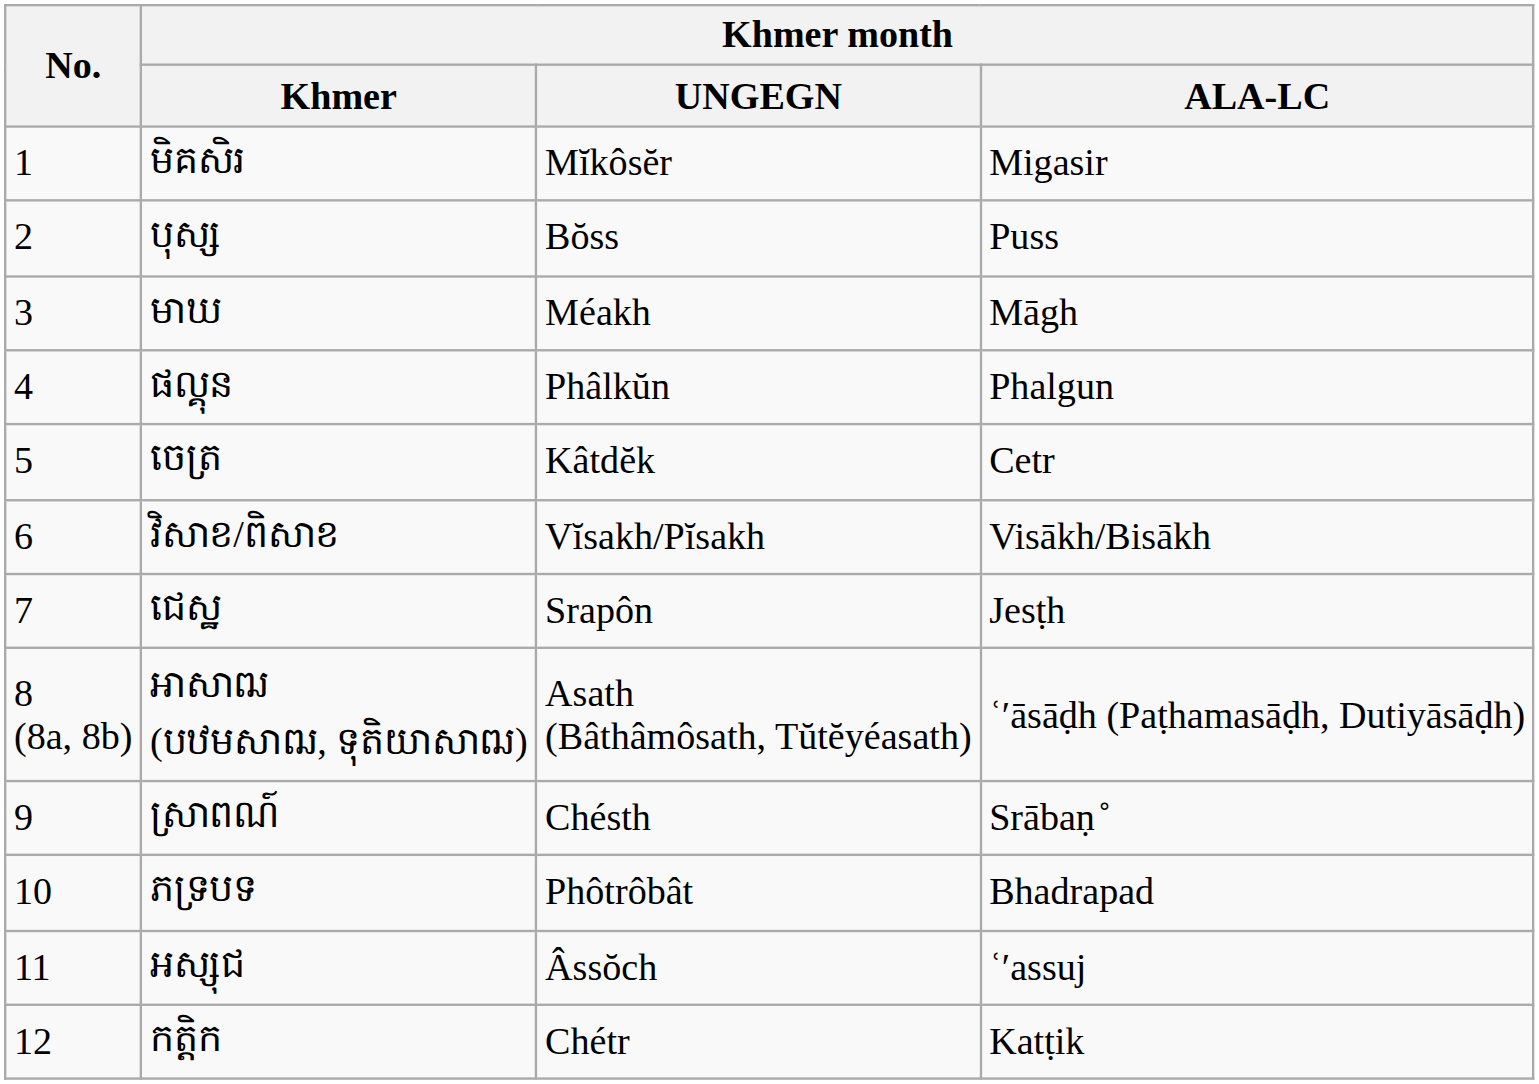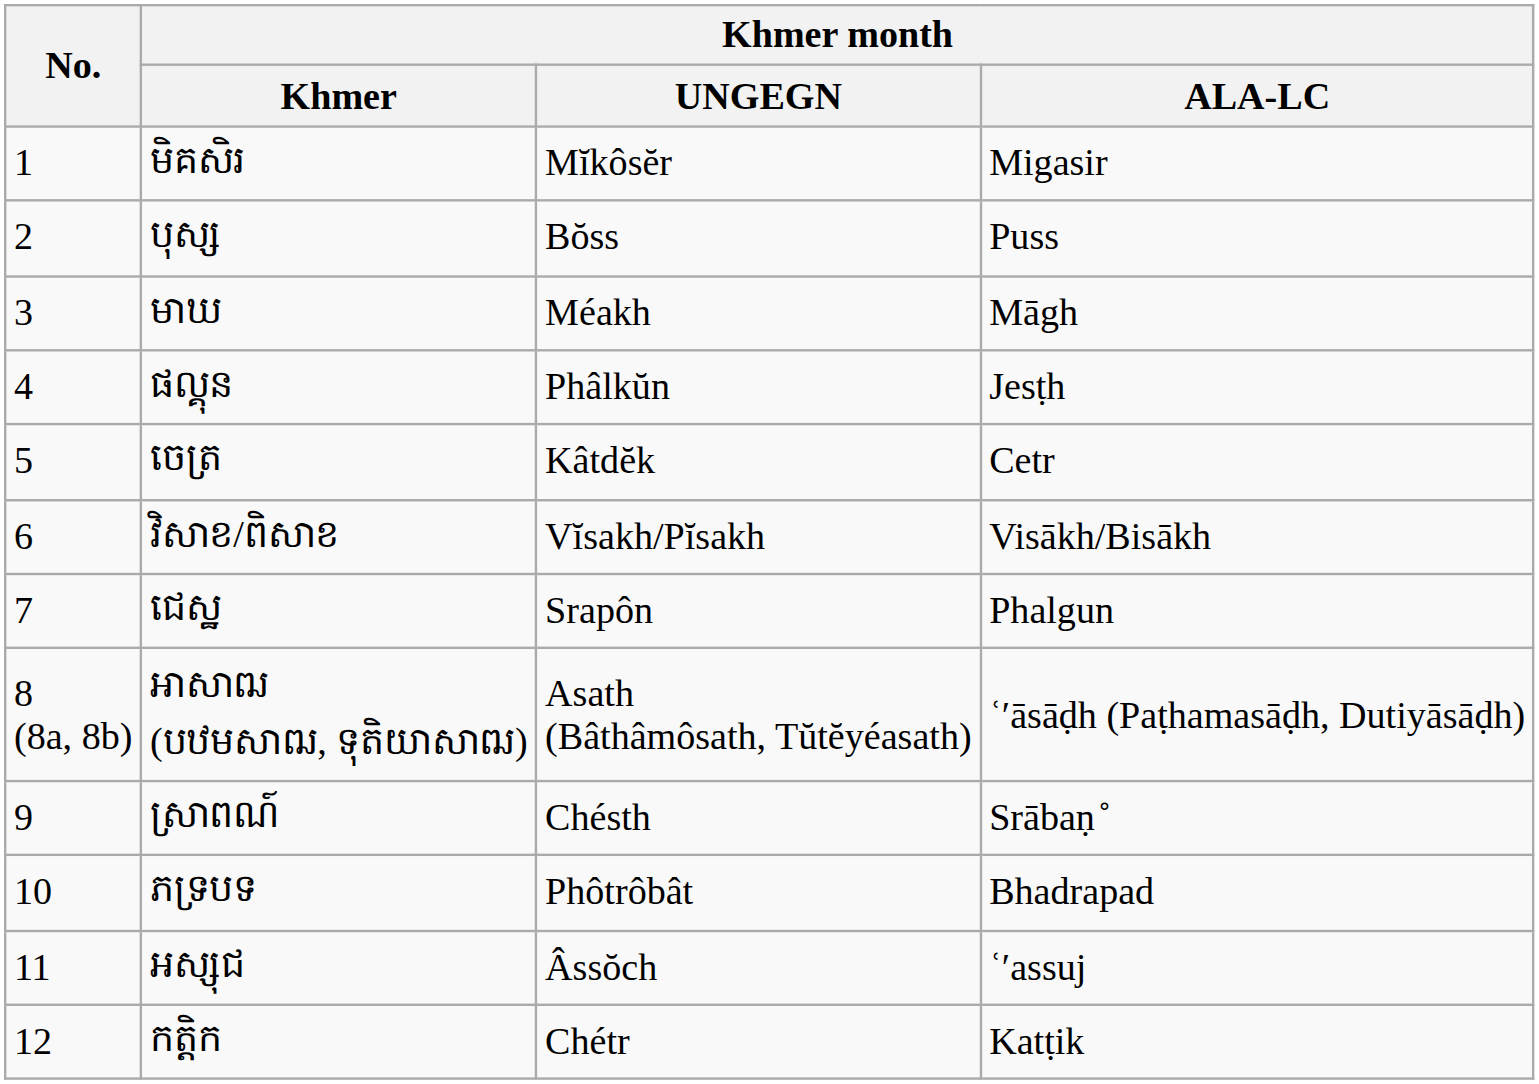 <table class="wikitable">
 <tr>
 <th scope="col" rowspan="2">No.</th>
 <th scope="col" colspan="3">Khmer month</th>
 </tr>
 <tr>
 <th scope="col">Khmer</th>
 <th scope="col">UNGEGN</th>
 <th scope="col">ALA-LC</th>
 </tr>
 <tr>
 <td>1</td>
 <td>មិគសិរ</td>
 <td>Mĭkôsĕr</td>
 <td>Migasir</td>
 </tr>
 <tr>
 <td>2</td>
 <td>បុស្ស</td>
 <td>Bŏss</td>
 <td>Puss</td>
 </tr>
 <tr>
 <td>3</td>
 <td>មាឃ</td>
 <td>Méakh</td>
 <td>Māgh</td>
 </tr>
 <tr>
 <td>4</td>
 <td>ផល្គុន</td>
 <td>Phâlkŭn</td>
-<td>Phalgun</td>
+<td>Jesṭh</td>
 </tr>
 <tr>
 <td>5</td>
 <td>ចេត្រ</td>
 <td>Kâtdĕk</td>
 <td>Cetr</td>
 </tr>
 <tr>
 <td>6</td>
 <td>វិសាខ/ពិសាខ</td>
 <td>Vĭsakh/Pĭsakh</td>
 <td>Visākh/Bisākh</td>
 </tr>
 <tr>
 <td>7</td>
 <td>ជេស្ឋ</td>
 <td>Srapôn</td>
-<td>Jesṭh</td>
+<td>Phalgun</td>
 </tr>
 <tr>
 <td>8<br> (8a, 8b)</td>
 <td>ឤសាឍ<br>(បឋមសាឍ, ទុតិយាសាឍ)</td>
 <td>Asath<br>(Bâthâmôsath, Tŭtĕyéasath)</td>
 <td>ʿʹāsāḍh (Paṭhamasāḍh, Dutiyāsāḍh)</td>
 </tr>
 <tr>
 <td>9</td>
 <td>ស្រាពណ៍</td>
 <td>Chésth</td>
 <td>Srābaṇ ̊</td>
 </tr>
 <tr>
 <td>10</td>
 <td>ភទ្របទ</td>
 <td>Phôtrôbât</td>
 <td>Bhadrapad</td>
 </tr>
 <tr>
 <td>11</td>
 <td>អស្សុជ</td>
 <td>Âssŏch</td>
 <td>ʿʹassuj</td>
 </tr>
 <tr>
 <td>12</td>
 <td>កត្តិក</td>
 <td>Chétr</td>
 <td>Katṭik</td>
 </tr>
 </table>
